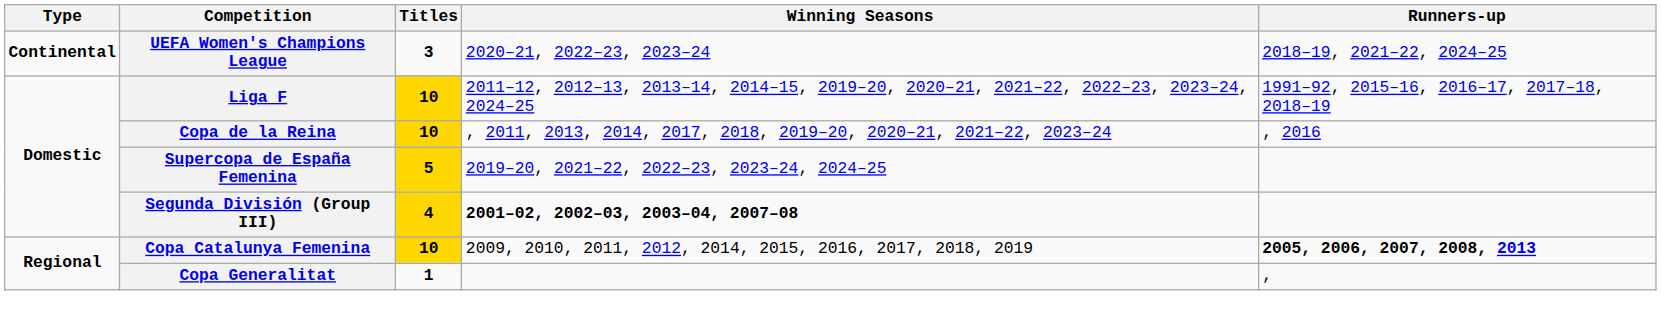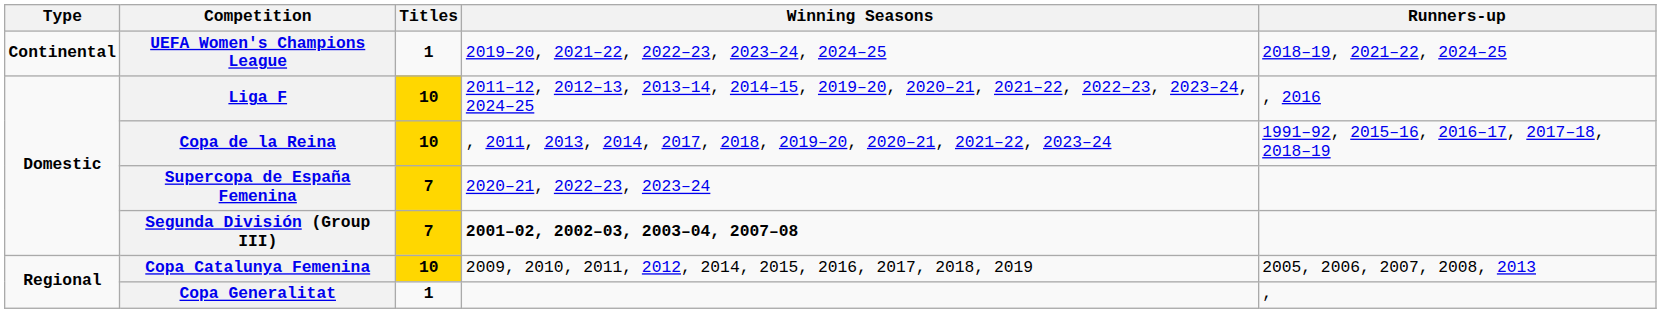 <table class="wikitable plainrowheaders" style="font-size:95%; text-align:center;">
 <tr>
 <th style="width:5">Type</th>
 <th style="width:5">Competition</th>
 <th style="width:5">Titles</th>
 <th style="width:5">Winning Seasons</th>
 <th style="width:5">Runners-up</th>
 </tr>
 <tr>
 <td><strong>Continental</strong></td>
 <th scope=col><a href='#'>UEFA Women's Champions League</a></th>
-<td align="center"><strong>3</strong></td>
-<td align="left"><a href='#'>2020–21</a>, <a href='#'>2022–23</a>, <a href='#'>2023–24</a></td>
+<td align="center"><strong>1</strong></td>
+<td align="left"><a href='#'>2019–20</a>, <a href='#'>2021–22</a>, <a href='#'>2022–23</a>, <a href='#'>2023–24</a>, <a href='#'>2024–25</a></td>
 <td align="left"><a href='#'>2018–19</a>, <a href='#'>2021–22</a>, <a href='#'>2024–25</a></td>
 </tr>
 <tr>
 <td rowspan="4"><strong>Domestic</strong></td>
 <th scope=col><a href='#'>Liga F</a></th>
 <td bgcolor="gold"><strong>10</strong></td>
 <td align="left"><a href='#'>2011–12</a>, <a href='#'>2012–13</a>, <a href='#'>2013–14</a>, <a href='#'>2014–15</a>, <a href='#'>2019–20</a>, <a href='#'>2020–21</a>, <a href='#'>2021–22</a>, <a href='#'>2022–23</a>, <a href='#'>2023–24</a>, <a href='#'>2024–25</a></td>
-<td align="left"><a href='#'>1991–92</a>, <a href='#'>2015–16</a>, <a href='#'>2016–17</a>, <a href='#'>2017–18</a>, <a href='#'>2018–19</a></td>
+<td align="left">, <a href='#'>2016</a></td>
 </tr>
 <tr>
 <th scope=col><a href='#'>Copa de la Reina</a></th>
 <td bgcolor="gold"><strong>10</strong></td>
 <td align="left">, <a href='#'>2011</a>, <a href='#'>2013</a>, <a href='#'>2014</a>, <a href='#'>2017</a>, <a href='#'>2018</a>, <a href='#'>2019–20</a>, <a href='#'>2020–21</a>, <a href='#'>2021–22</a>, <a href='#'>2023–24</a></td>
-<td align="left">, <a href='#'>2016</a></td>
+<td align="left"><a href='#'>1991–92</a>, <a href='#'>2015–16</a>, <a href='#'>2016–17</a>, <a href='#'>2017–18</a>, <a href='#'>2018–19</a></td>
 </tr>
 <tr>
 <th scope=col><a href='#'>Supercopa de España Femenina</a></th>
-<td bgcolor="gold"><strong>5</strong></td>
-<td align="left"><a href='#'>2019–20</a>, <a href='#'>2021–22</a>, <a href='#'>2022–23</a>, <a href='#'>2023–24</a>, <a href='#'>2024–25</a></td>
+<td bgcolor="gold"><strong>7</strong></td>
+<td align="left"><a href='#'>2020–21</a>, <a href='#'>2022–23</a>, <a href='#'>2023–24</a></td>
 <td align="left"></td>
 </tr>
 <tr>
 <th scope=col><a href='#'>Segunda División</a> (Group III)</th>
-<td bgcolor="gold"><strong>4</strong></td>
+<td bgcolor="gold"><strong>7</strong></td>
 <td align="left"><strong>2001–02, 2002–03, 2003–04, 2007–08</strong></td>
 <td></td>
 </tr>
 <tr>
 <td rowspan="2"><strong>Regional</strong></td>
 <th scope=col><a href='#'>Copa Catalunya Femenina</a></th>
 <td bgcolor="gold"><strong>10</strong></td>
 <td align="left">2009, 2010, 2011, <a href='#'>2012</a>, 2014, 2015, 2016, 2017, 2018, 2019</td>
-<td align="left"><strong>2005, 2006, 2007, 2008, <a href='#'>2013</a></strong></td>
+<td align="left">2005, 2006, 2007, 2008, <a href='#'>2013</a></td>
 </tr>
 <tr>
 <th scope=col><a href='#'>Copa Generalitat</a></th>
 <td align="center"><strong>1</strong></td>
 <td align="left"></td>
 <td align="left">, </td>
 </tr>
 </table>
